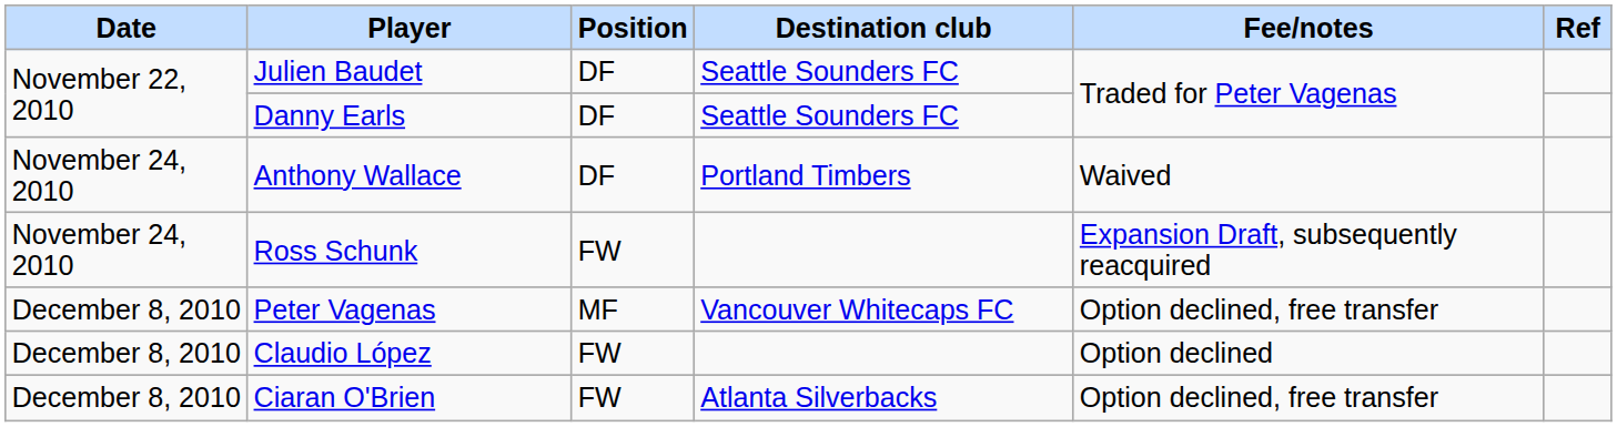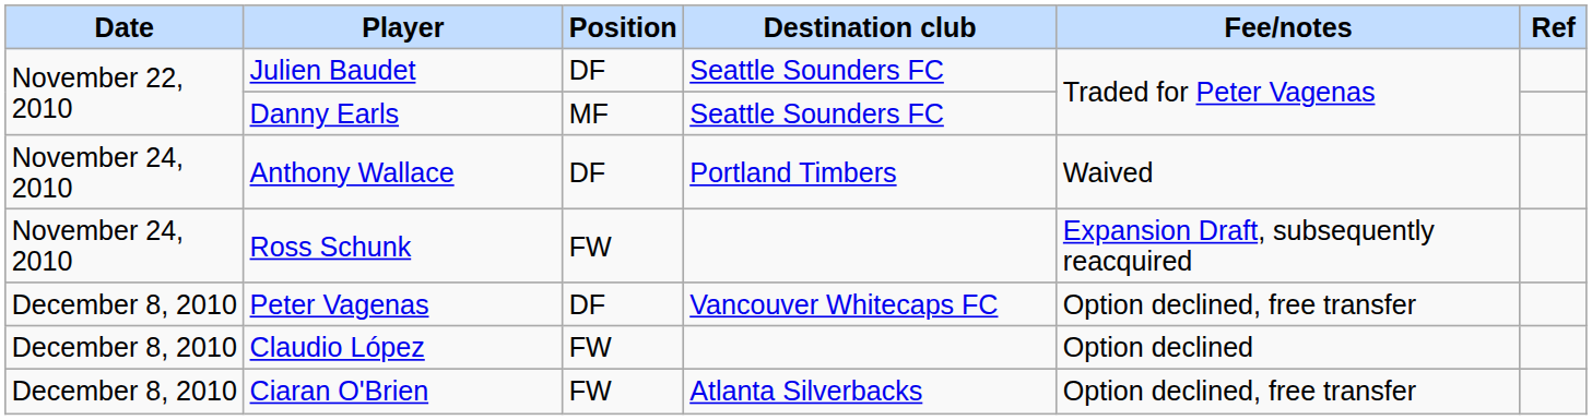 <table class="wikitable" style="text-align:left; font-size:95%;">
 <tr>
 <th style="background:#c2ddff; width:125px;">Date</th>
 <th style="background:#c2ddff; width:170px;">Player</th>
 <th style="background:#c2ddff; width:50px;">Position</th>
 <th style="background:#c2ddff; width:200px;">Destination club</th>
 <th style="background:#c2ddff; width:250px;">Fee/notes</th>
 <th style="background:#c2ddff; width:30px;">Ref</th>
 </tr>
 <tr>
 <td rowspan="2">November 22, 2010</td>
 <td> <a href='#'>Julien Baudet</a></td>
 <td>DF</td>
 <td> <a href='#'>Seattle Sounders FC</a></td>
 <td rowspan="2">Traded for <a href='#'>Peter Vagenas</a></td>
 <td></td>
 </tr>
 <tr>
 <td> <a href='#'>Danny Earls</a></td>
-<td>DF</td>
+<td>MF</td>
 <td> <a href='#'>Seattle Sounders FC</a></td>
 <td></td>
 </tr>
 <tr>
 <td>November 24, 2010</td>
 <td> <a href='#'>Anthony Wallace</a></td>
 <td>DF</td>
 <td> <a href='#'>Portland Timbers</a></td>
 <td>Waived</td>
 <td></td>
 </tr>
 <tr>
 <td>November 24, 2010</td>
 <td> <a href='#'>Ross Schunk</a></td>
 <td>FW</td>
 <td></td>
 <td><a href='#'>Expansion Draft</a>, subsequently reacquired</td>
 <td></td>
 </tr>
 <tr>
 <td>December 8, 2010</td>
 <td> <a href='#'>Peter Vagenas</a></td>
-<td>MF</td>
+<td>DF</td>
 <td> <a href='#'>Vancouver Whitecaps FC</a></td>
 <td>Option declined, free transfer</td>
 <td></td>
 </tr>
 <tr>
 <td>December 8, 2010</td>
 <td> <a href='#'>Claudio López</a></td>
 <td>FW</td>
 <td></td>
 <td>Option declined</td>
 <td></td>
 </tr>
 <tr>
 <td>December 8, 2010</td>
 <td> <a href='#'>Ciaran O'Brien</a></td>
 <td>FW</td>
 <td> <a href='#'>Atlanta Silverbacks</a></td>
 <td>Option declined, free transfer</td>
 <td></td>
 </tr>
 </table>
